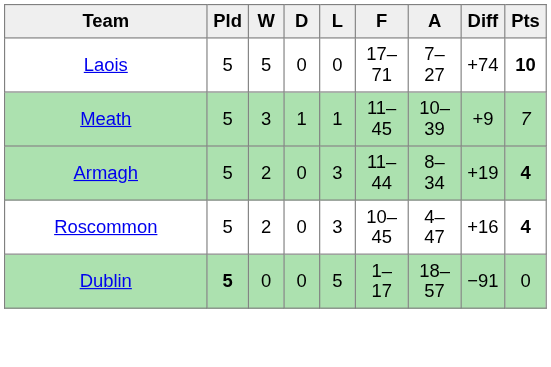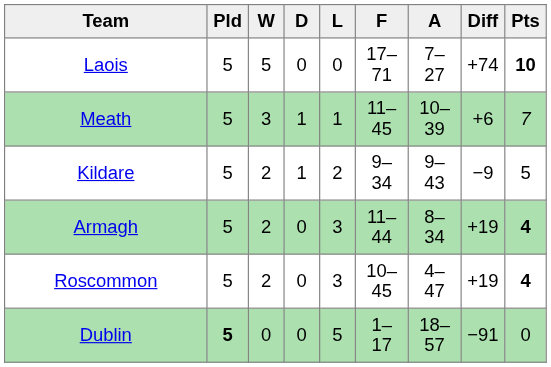 <table style=border-collapse:collapse border=1 cellspacing=0 cellpadding=5>
 <tr align=center bgcolor=#efefef>
 <th width=165>Team</th>
 <th width=20>Pld</th>
 <th width=20>W</th>
 <th width=20>D</th>
 <th width=20>L</th>
 <th width=35>F</th>
 <th width=35>A</th>
 <th width=20>Diff</th>
 <th width=20>Pts</th>
 </tr>
 <tr align=center style="background:#FFFFFF;">
 <td><a href='#'>Laois</a></td>
 <td>5</td>
 <td>5</td>
 <td>0</td>
 <td>0</td>
 <td>17–71</td>
 <td>7–27</td>
 <td>+74</td>
 <td><strong>10</strong></td>
 </tr>
 <tr align=center style="background:#ACE1AF;">
 <td><a href='#'>Meath</a></td>
 <td>5</td>
 <td>3</td>
 <td>1</td>
 <td>1</td>
 <td>11–45</td>
 <td>10–39</td>
-<td>+9</td>
+<td>+6</td>
 <td><em>7<strong></td>
+</tr>
+<tr align=center style="background:#FFFFFF;">
+<td><a href='#'>Kildare</a></td>
+<td>5</td>
+<td>2</td>
+<td>1</td>
+<td>2</td>
+<td>9–34</td>
+<td>9–43</td>
+<td>−9</td>
+<td></strong>5</em></td>
 </tr>
 <tr align=center style="background:#ACE1AF;">
 <td><a href='#'>Armagh</a></td>
 <td>5</td>
 <td>2</td>
 <td>0</td>
 <td>3</td>
 <td>11–44</td>
 <td>8–34</td>
 <td>+19</td>
 <td><strong>4</strong></td>
 </tr>
 <tr align=center style="background:#FFFFFF;">
 <td><a href='#'>Roscommon</a></td>
 <td>5</td>
 <td>2</td>
 <td>0</td>
 <td>3</td>
 <td>10–45</td>
 <td>4–47</td>
-<td>+16</td>
+<td>+19</td>
 <td><strong>4<em></td>
 </tr>
 <tr align=center style="background:#ACE1AF;">
 <td><a href='#'>Dublin</a></td>
 <td><strong>5</strong></td>
 <td>0</td>
 <td>0</td>
 <td>5</td>
 <td>1–17</td>
 <td>18–57</td>
 <td>−91</td>
 <td></strong>0<strong></td>
 </tr>
 </table>
